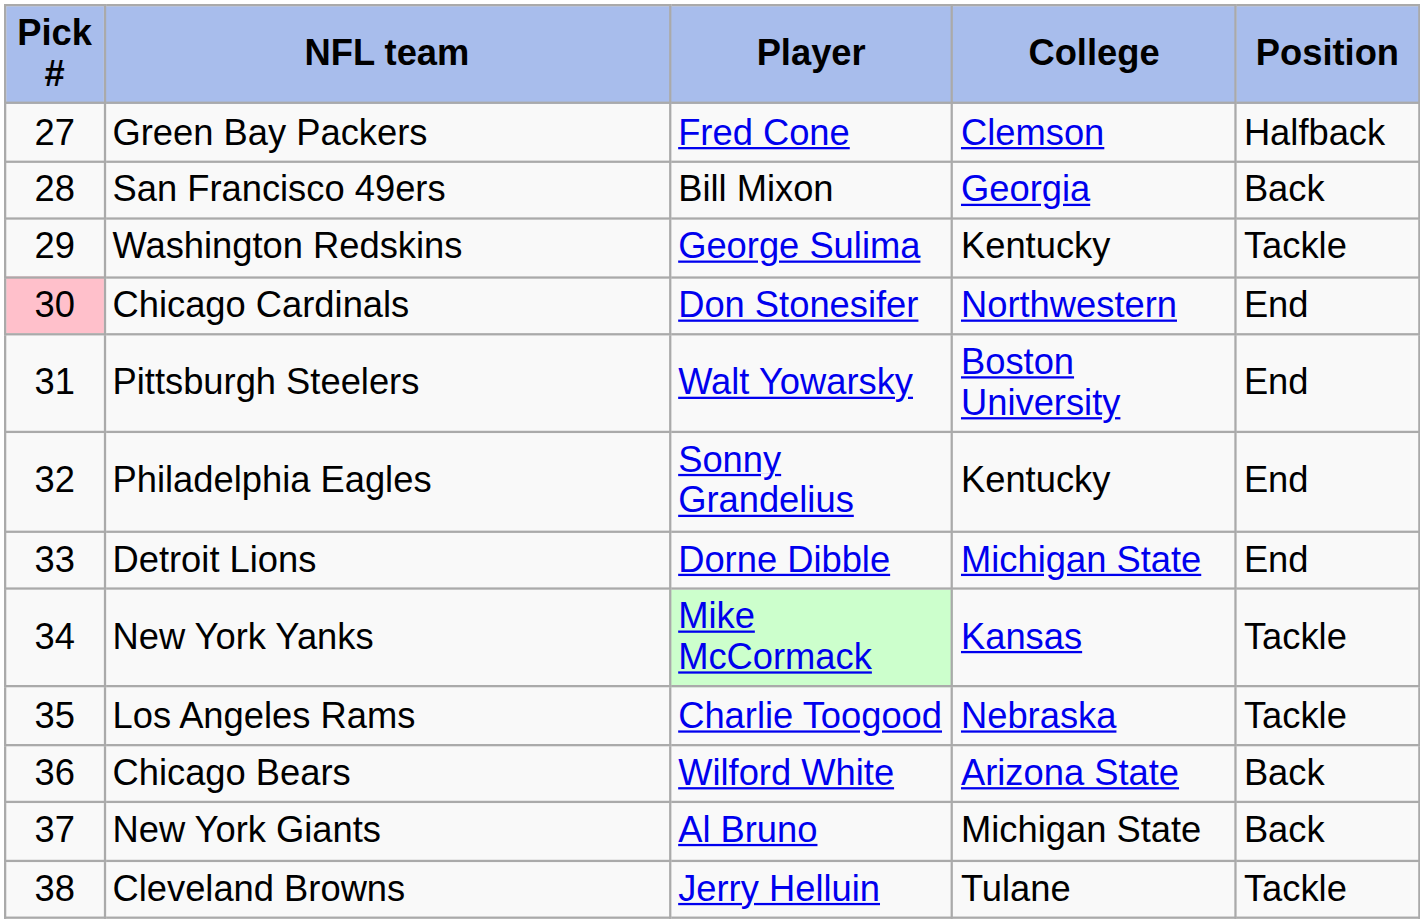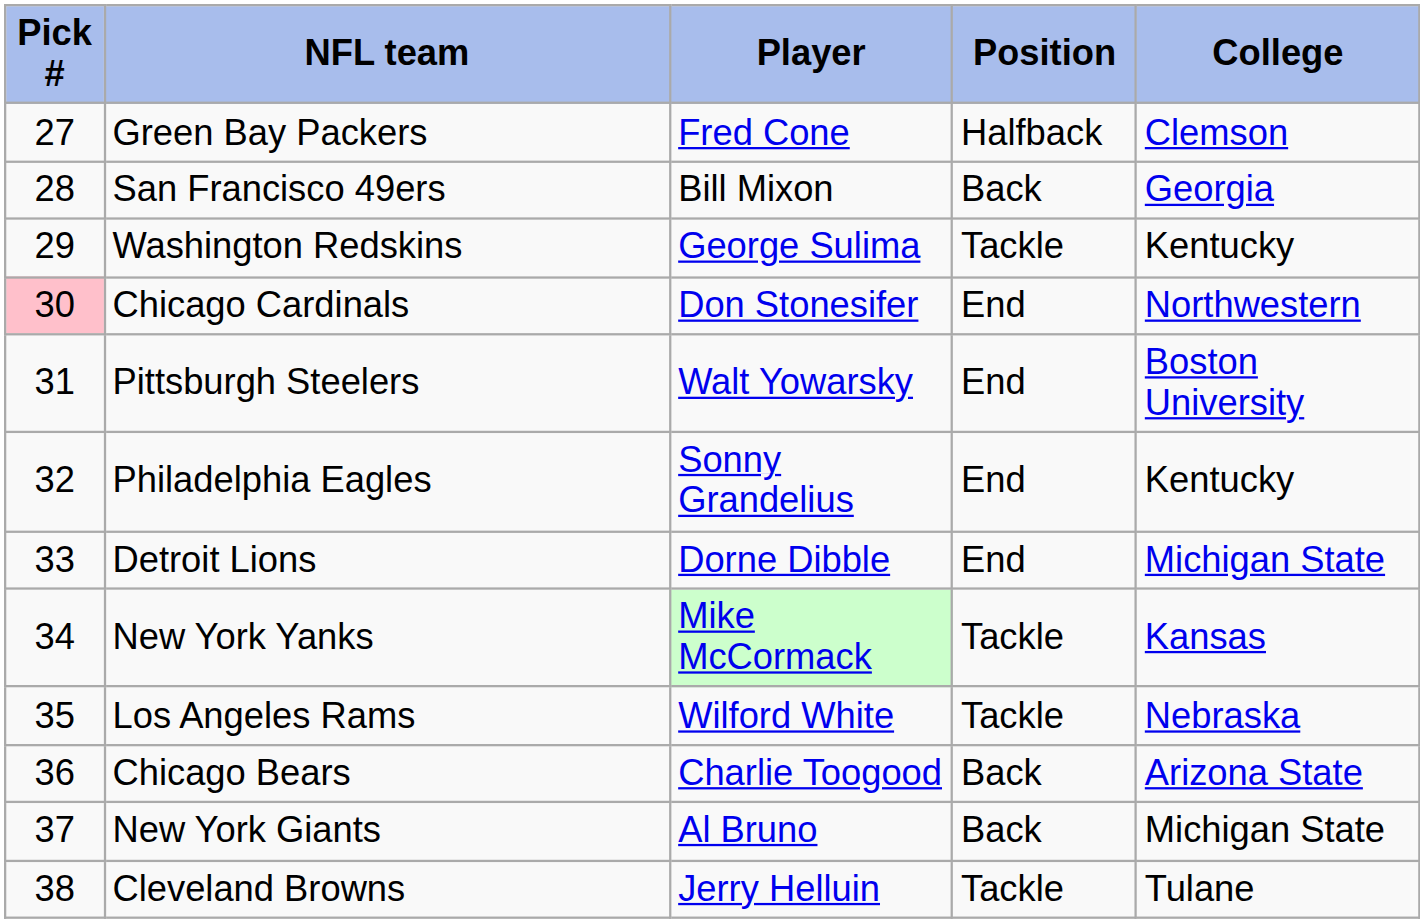 <table class="wikitable sortable sortable" style="width: 100%">
 <tr>
 <th style="background:#A8BDEC;" width=7%>Pick #</th>
 <th width=40% style="background:#A8BDEC;">NFL team</th>
 <th width=20% style="background:#A8BDEC;">Player</th>
+<th width=13% style="background:#A8BDEC;">Position</th>
 <th style="background:#A8BDEC;">College</th>
-<th width=13% style="background:#A8BDEC;">Position</th>
 </tr>
 <tr>
 <td align=center>27</td>
 <td>Green Bay Packers</td>
 <td><a href='#'>Fred Cone</a></td>
+<td>Halfback</td>
 <td><a href='#'>Clemson</a></td>
-<td>Halfback</td>
 </tr>
 <tr>
 <td align=center>28</td>
 <td>San Francisco 49ers</td>
 <td>Bill Mixon</td>
+<td>Back</td>
 <td><a href='#'>Georgia</a></td>
-<td>Back</td>
 </tr>
 <tr>
 <td align=center>29</td>
 <td>Washington Redskins</td>
 <td><a href='#'>George Sulima</a></td>
+<td>Tackle</td>
 <td>Kentucky</td>
-<td>Tackle</td>
 </tr>
 <tr>
 <td align=center style="background: pink;">30</td>
 <td>Chicago Cardinals</td>
 <td><a href='#'>Don Stonesifer</a></td>
+<td>End</td>
 <td><a href='#'>Northwestern</a></td>
-<td>End</td>
 </tr>
 <tr>
 <td align=center>31</td>
 <td>Pittsburgh Steelers</td>
 <td><a href='#'>Walt Yowarsky</a></td>
+<td>End</td>
 <td><a href='#'>Boston University</a></td>
-<td>End</td>
 </tr>
 <tr>
 <td align=center>32</td>
 <td>Philadelphia Eagles</td>
 <td><a href='#'>Sonny Grandelius</a></td>
+<td>End</td>
 <td>Kentucky</td>
-<td>End</td>
 </tr>
 <tr>
 <td align=center>33</td>
 <td>Detroit Lions</td>
 <td><a href='#'>Dorne Dibble</a></td>
+<td>End</td>
 <td><a href='#'>Michigan State</a></td>
-<td>End</td>
 </tr>
 <tr>
 <td align=center>34</td>
 <td>New York Yanks</td>
 <td bgcolor="#CCFFCC"><a href='#'>Mike McCormack</a></td>
+<td>Tackle</td>
 <td><a href='#'>Kansas</a></td>
-<td>Tackle</td>
 </tr>
 <tr>
 <td align=center>35</td>
 <td>Los Angeles Rams</td>
-<td><a href='#'>Charlie Toogood</a></td>
+<td><a href='#'>Wilford White</a></td>
+<td>Tackle</td>
 <td><a href='#'>Nebraska</a></td>
-<td>Tackle</td>
 </tr>
 <tr>
 <td align=center>36</td>
 <td>Chicago Bears</td>
-<td><a href='#'>Wilford White</a></td>
+<td><a href='#'>Charlie Toogood</a></td>
+<td>Back</td>
 <td><a href='#'>Arizona State</a></td>
-<td>Back</td>
 </tr>
 <tr>
 <td align=center>37</td>
 <td>New York Giants</td>
 <td><a href='#'>Al Bruno</a></td>
+<td>Back</td>
 <td>Michigan State</td>
-<td>Back</td>
 </tr>
 <tr>
 <td align=center>38</td>
 <td>Cleveland Browns</td>
 <td><a href='#'>Jerry Helluin</a></td>
+<td>Tackle</td>
 <td>Tulane</td>
-<td>Tackle</td>
 </tr>
 </table>
